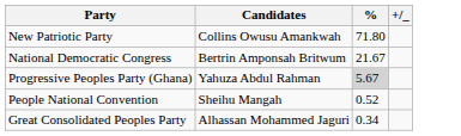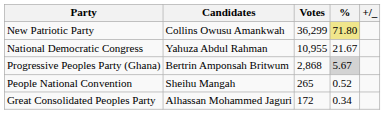 <table class="wikitable">
 <tr>
 <th>Party</th>
 <th>Candidates</th>
+<th>Votes</th>
 <th>%</th>
 <th>+/_</th>
 </tr>
 <tr>
 <td>New Patriotic Party</td>
 <td>Collins Owusu Amankwah</td>
-<td>71.80</td>
+<td>36,299</td>
+<td style="background: khaki;">71.80</td>
 <td></td>
 </tr>
 <tr>
 <td>National Democratic Congress</td>
-<td>Bertrin Amponsah Britwum</td>
+<td>Yahuza Abdul Rahman</td>
+<td>10,955</td>
 <td>21.67</td>
 <td></td>
 </tr>
 <tr>
 <td>Progressive Peoples Party (Ghana)</td>
-<td>Yahuza Abdul Rahman</td>
+<td>Bertrin Amponsah Britwum</td>
+<td>2,868</td>
 <td style="background: lightgrey;">5.67</td>
 <td></td>
 </tr>
 <tr>
 <td>People National Convention</td>
 <td>Sheihu Mangah</td>
+<td>265</td>
 <td>0.52</td>
 <td></td>
 </tr>
 <tr>
 <td>Great Consolidated Peoples Party</td>
 <td>Alhassan Mohammed Jaguri</td>
+<td>172</td>
 <td>0.34</td>
 <td></td>
 </tr>
 </table>
